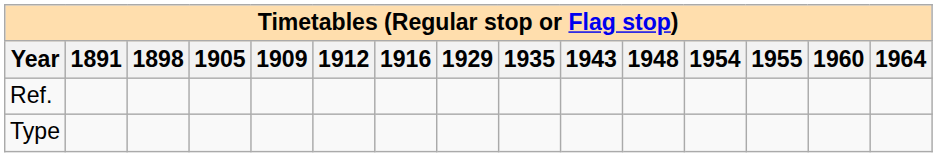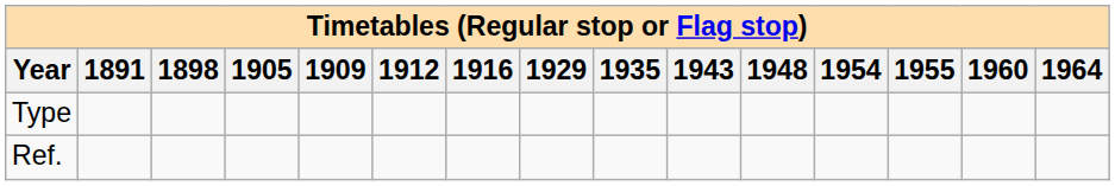 <table class="wikitable">
 <tr>
 <th colspan="15" style="background:#ffdead;">Timetables (Regular stop or <a href='#'>Flag stop</a>)</th>
 </tr>
 <tr>
 <th>Year</th>
 <th>1891</th>
 <th>1898</th>
 <th>1905</th>
 <th>1909</th>
 <th>1912</th>
 <th>1916</th>
 <th>1929</th>
 <th>1935</th>
 <th>1943</th>
 <th>1948</th>
 <th>1954</th>
 <th>1955</th>
 <th>1960</th>
 <th>1964</th>
 </tr>
 <tr>
+<td>Type</td>
+<td></td>
+<td></td>
+<td></td>
+<td></td>
+<td></td>
+<td></td>
+<td></td>
+<td></td>
+<td></td>
+<td></td>
+<td></td>
+<td></td>
+<td></td>
+<td></td>
+</tr>
+<tr>
 <td>Ref.</td>
 <td></td>
 <td></td>
 <td></td>
 <td></td>
 <td></td>
 <td></td>
 <td></td>
 <td></td>
 <td></td>
 <td></td>
 <td></td>
 <td></td>
 <td></td>
 <td></td>
 </tr>
-<tr>
-<td>Type</td>
-<td></td>
-<td></td>
-<td></td>
-<td></td>
-<td></td>
-<td></td>
-<td></td>
-<td></td>
-<td></td>
-<td></td>
-<td></td>
-<td></td>
-<td></td>
-<td></td>
-</tr>
 </table>
